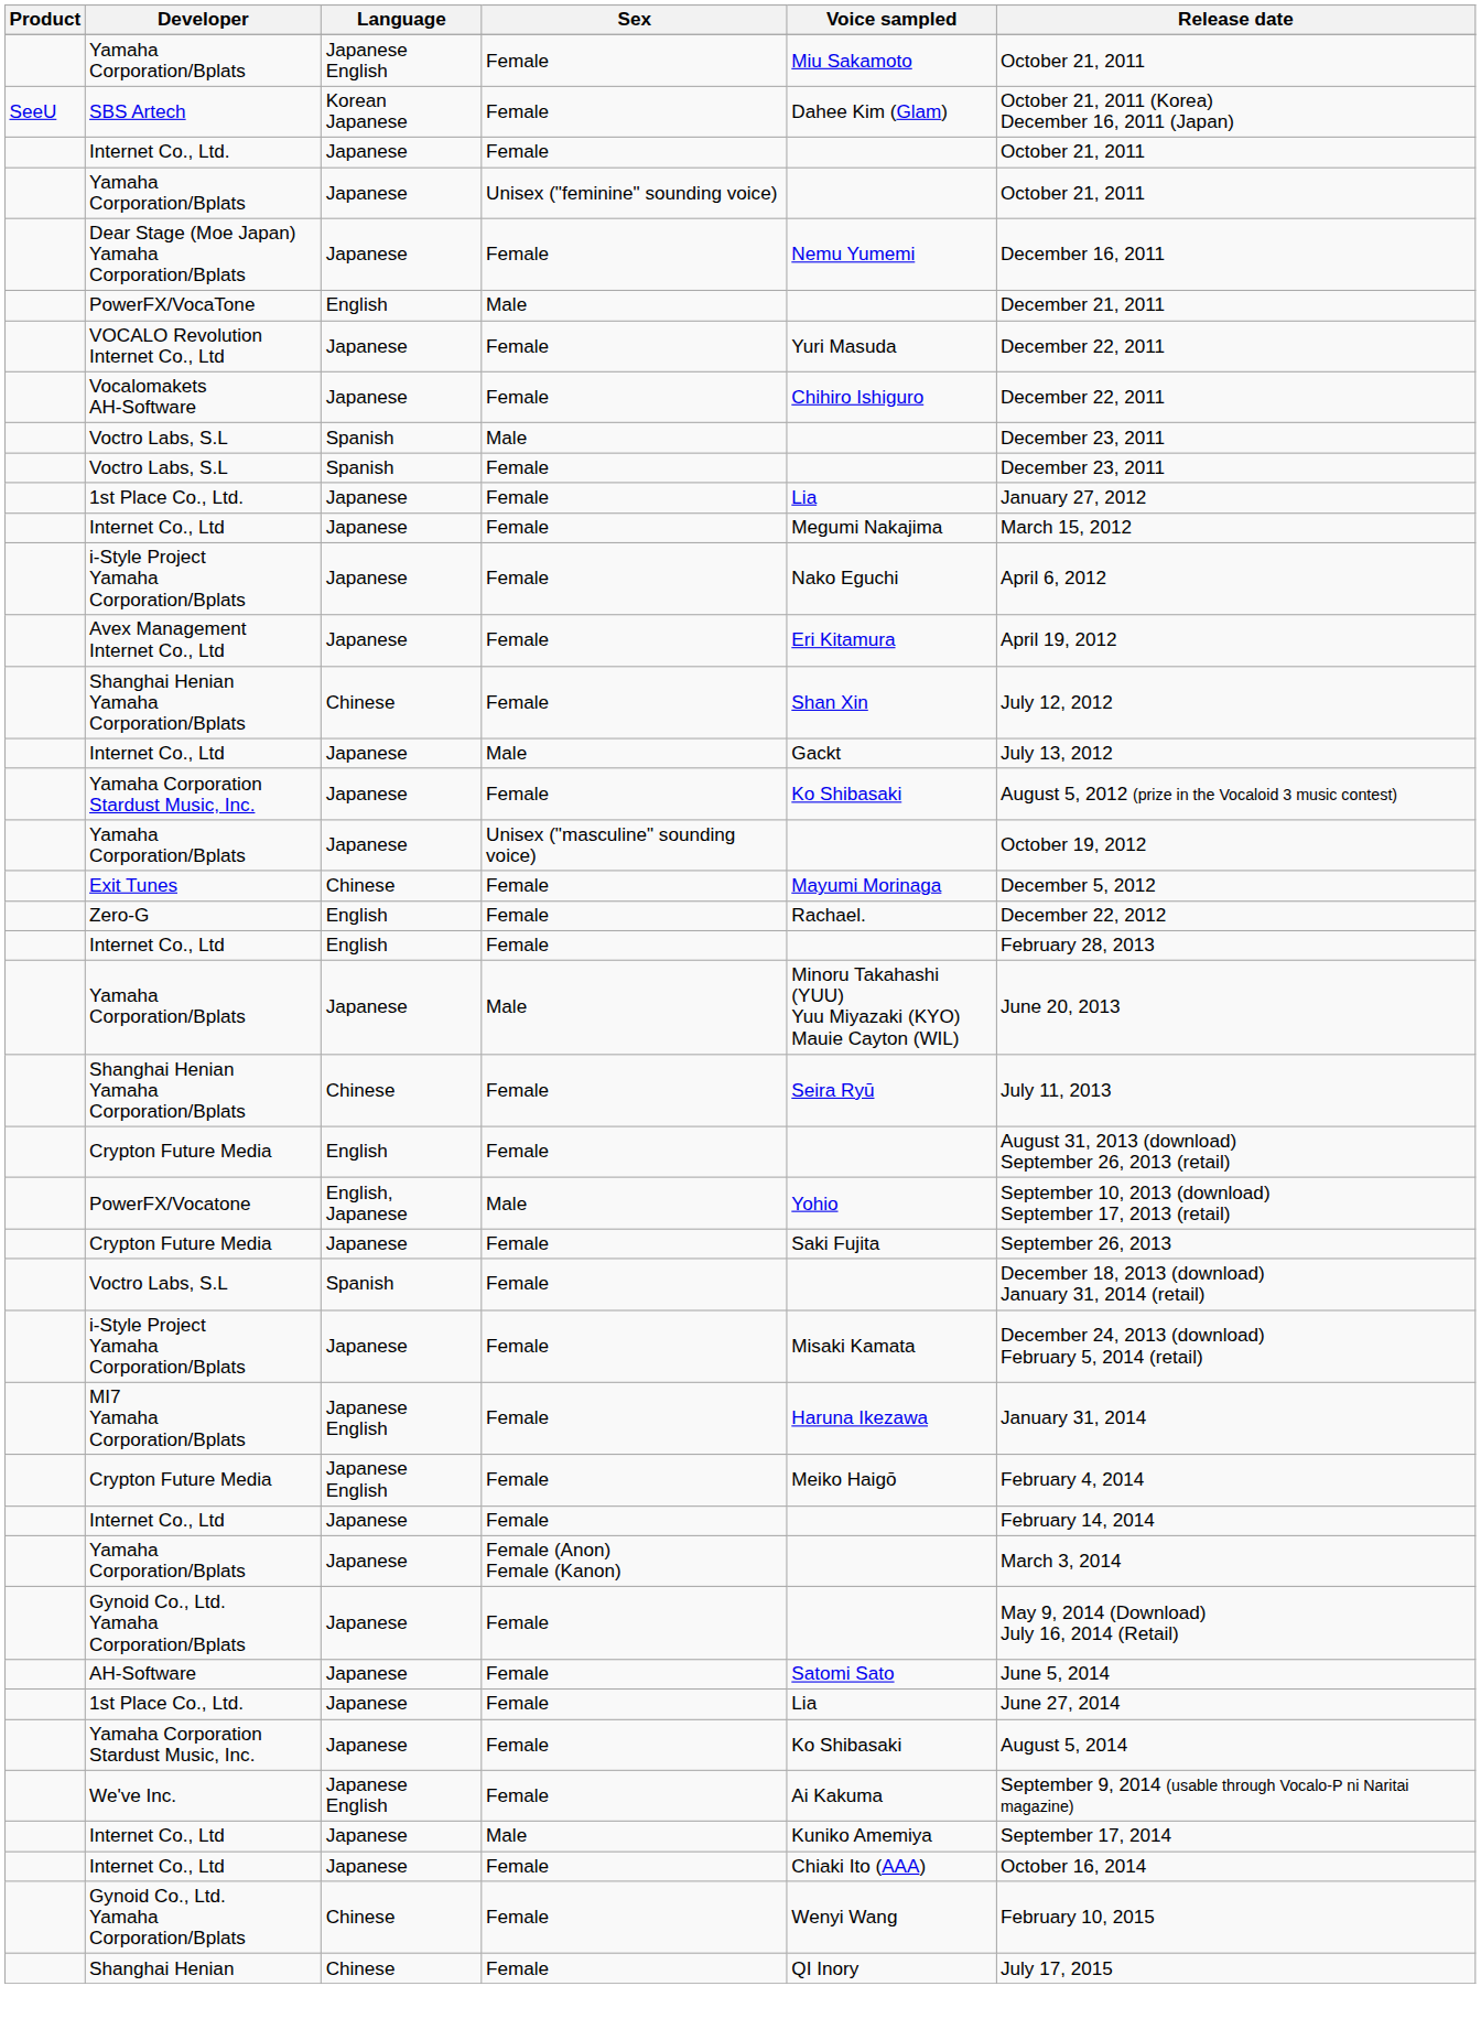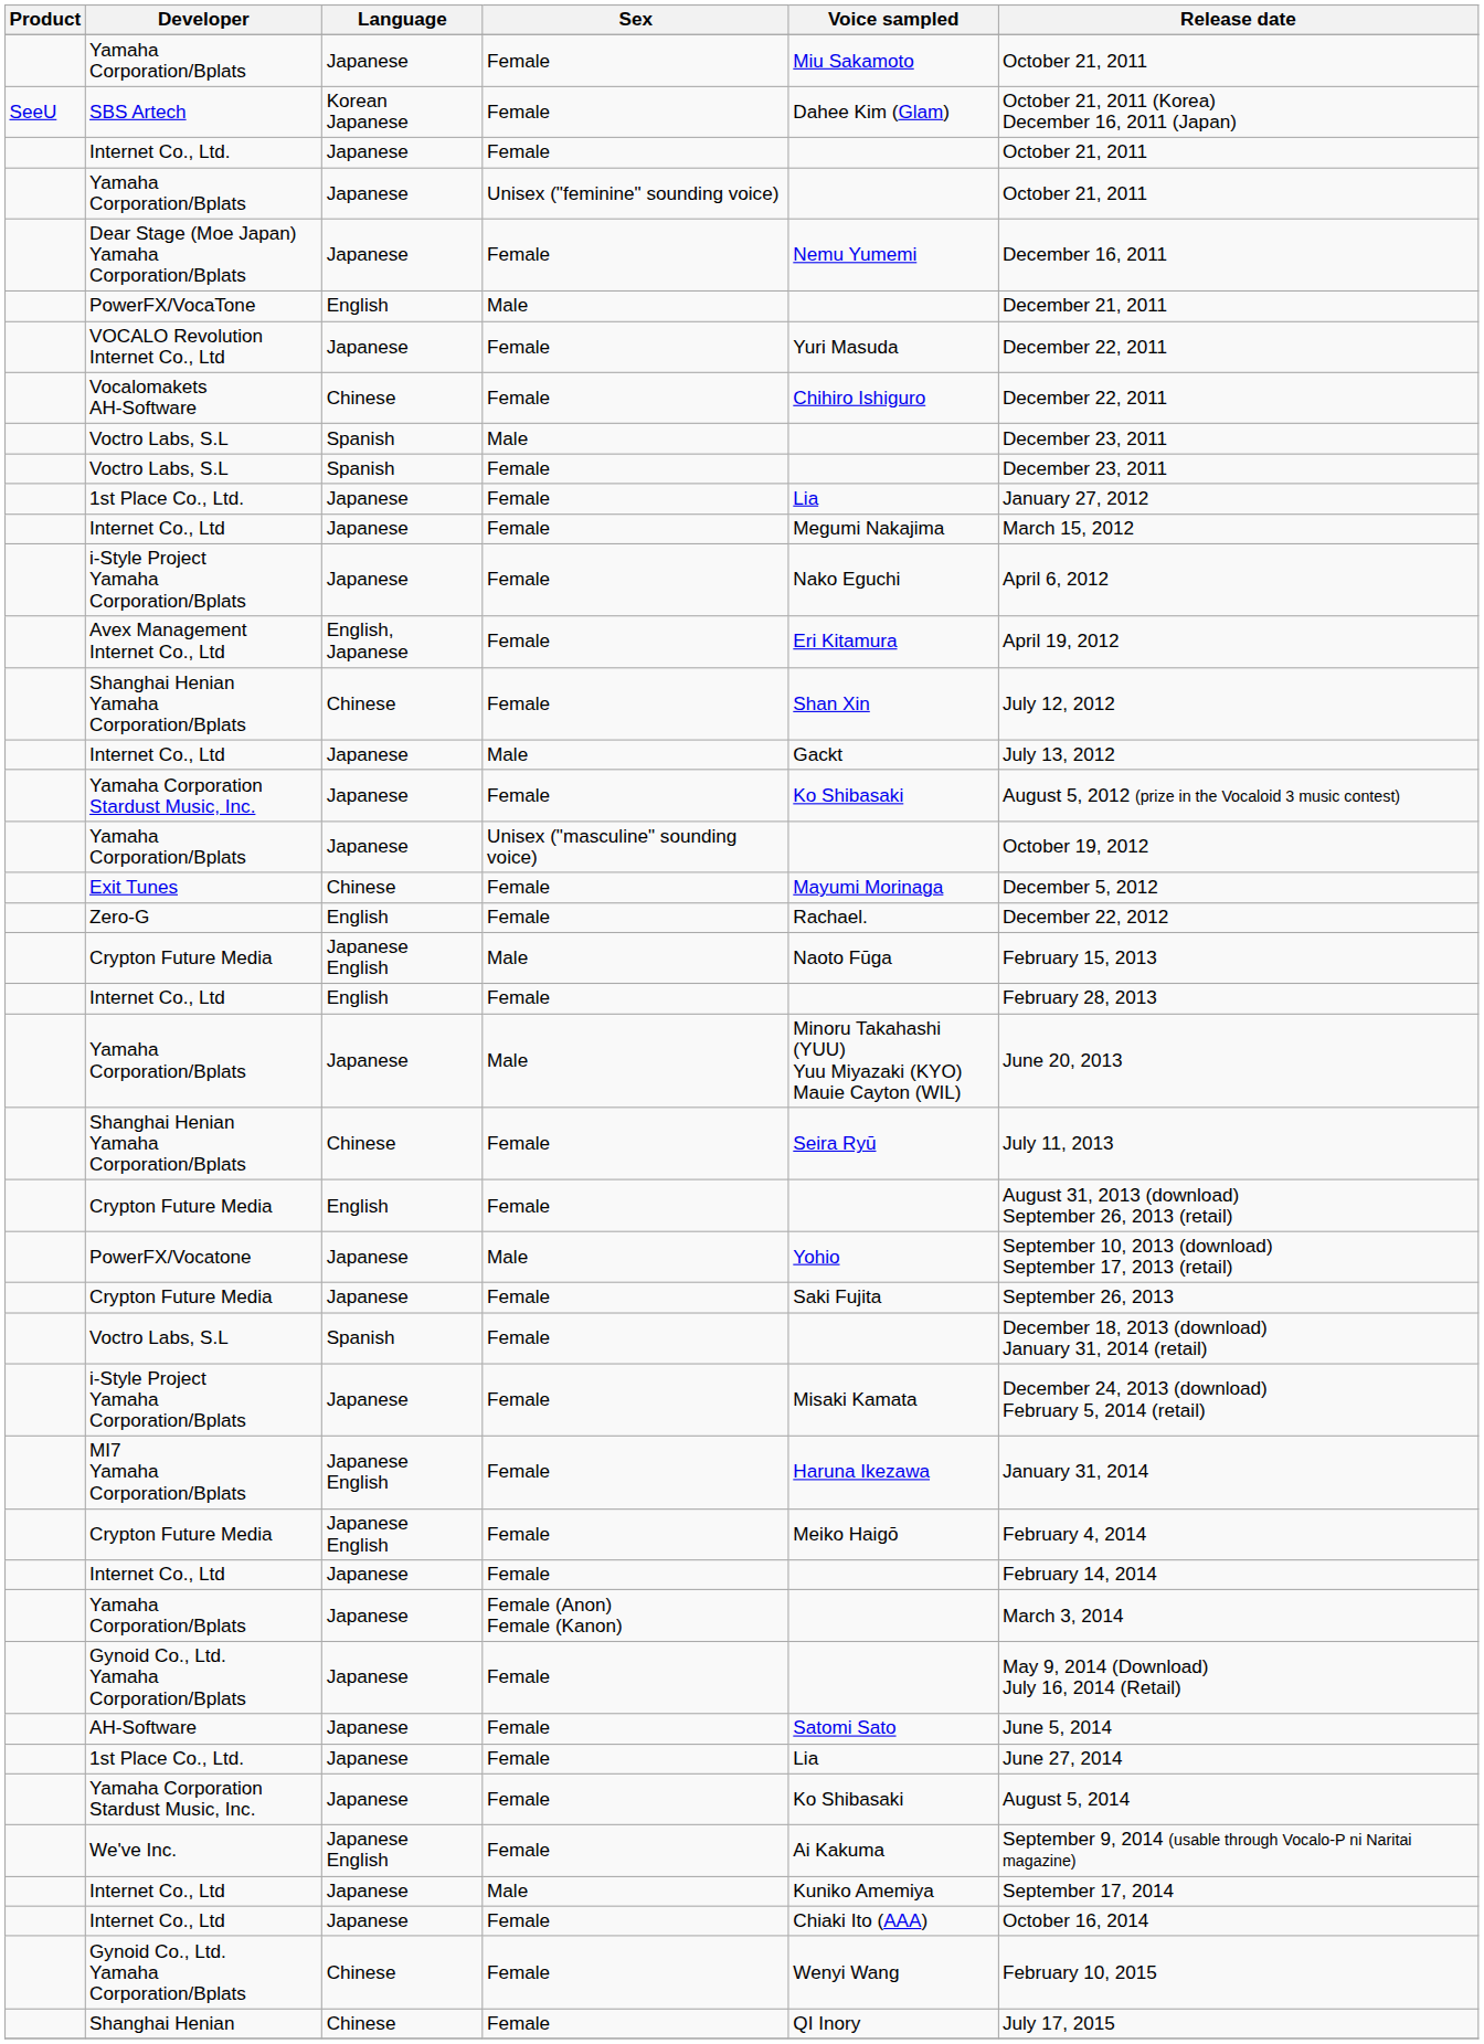 <table class="wikitable sortable">
 <tr>
 <th>Product</th>
 <th>Developer</th>
 <th>Language</th>
 <th>Sex</th>
 <th>Voice sampled</th>
 <th>Release date</th>
 </tr>
 <tr>
 </tr>
 <tr>
 </tr>
 <tr>
 <td></td>
 <td>Yamaha Corporation/Bplats</td>
-<td>Japanese<br>English</td>
+<td>Japanese</td>
 <td>Female</td>
 <td><a href='#'>Miu Sakamoto</a></td>
 <td>October 21, 2011</td>
 </tr>
 <tr>
 <td><a href='#'>SeeU</a></td>
 <td><a href='#'>SBS Artech</a></td>
 <td>Korean<br>Japanese</td>
 <td>Female</td>
 <td>Dahee Kim (<a href='#'>Glam</a>)</td>
 <td>October 21, 2011 (Korea)<br>December 16, 2011 (Japan)</td>
 </tr>
 <tr>
 <td></td>
 <td>Internet Co., Ltd.</td>
 <td>Japanese</td>
 <td>Female</td>
 <td></td>
 <td>October 21, 2011</td>
 </tr>
 <tr>
 <td></td>
 <td>Yamaha Corporation/Bplats</td>
 <td>Japanese</td>
 <td>Unisex ("feminine" sounding voice)</td>
 <td></td>
 <td>October 21, 2011</td>
 </tr>
 <tr>
 <td></td>
 <td>Dear Stage (Moe Japan)<br>Yamaha Corporation/Bplats</td>
 <td>Japanese</td>
 <td>Female</td>
 <td><a href='#'>Nemu Yumemi</a></td>
 <td>December 16, 2011</td>
 </tr>
 <tr>
 <td></td>
 <td>PowerFX/VocaTone</td>
 <td>English</td>
 <td>Male</td>
 <td></td>
 <td>December 21, 2011</td>
 </tr>
 <tr>
 <td></td>
 <td>VOCALO Revolution<br>Internet Co., Ltd</td>
 <td>Japanese</td>
 <td>Female</td>
 <td>Yuri Masuda</td>
 <td>December 22, 2011</td>
 </tr>
 <tr>
 <td></td>
 <td>Vocalomakets<br>AH-Software</td>
-<td>Japanese</td>
+<td>Chinese</td>
 <td>Female</td>
 <td><a href='#'>Chihiro Ishiguro</a></td>
 <td>December 22, 2011</td>
 </tr>
 <tr>
 <td></td>
 <td>Voctro Labs, S.L</td>
 <td>Spanish</td>
 <td>Male</td>
 <td></td>
 <td>December 23, 2011</td>
 </tr>
 <tr>
 <td></td>
 <td>Voctro Labs, S.L</td>
 <td>Spanish</td>
 <td>Female</td>
 <td></td>
 <td>December 23, 2011</td>
 </tr>
 <tr>
 <td></td>
 <td>1st Place Co., Ltd.</td>
 <td>Japanese</td>
 <td>Female</td>
 <td><a href='#'>Lia</a></td>
 <td>January 27, 2012</td>
 </tr>
 <tr>
 <td></td>
 <td>Internet Co., Ltd</td>
 <td>Japanese</td>
 <td>Female</td>
 <td>Megumi Nakajima</td>
 <td>March 15, 2012</td>
 </tr>
 <tr>
 <td></td>
 <td>i-Style Project<br>Yamaha Corporation/Bplats</td>
 <td>Japanese</td>
 <td>Female</td>
 <td>Nako Eguchi</td>
 <td>April 6, 2012</td>
 </tr>
 <tr>
 <td></td>
 <td>Avex Management<br>Internet Co., Ltd</td>
-<td>Japanese</td>
+<td>English, Japanese</td>
 <td>Female</td>
 <td><a href='#'>Eri Kitamura</a></td>
 <td>April 19, 2012</td>
 </tr>
 <tr>
 <td></td>
 <td>Shanghai Henian<br>Yamaha Corporation/Bplats</td>
 <td>Chinese</td>
 <td>Female</td>
 <td><a href='#'>Shan Xin</a></td>
 <td>July 12, 2012</td>
 </tr>
 <tr>
 <td></td>
 <td>Internet Co., Ltd</td>
 <td>Japanese</td>
 <td>Male</td>
 <td>Gackt</td>
 <td>July 13, 2012</td>
 </tr>
 <tr>
 <td></td>
 <td>Yamaha Corporation<br><a href='#'>Stardust Music, Inc.</a></td>
 <td>Japanese</td>
 <td>Female</td>
 <td><a href='#'>Ko Shibasaki</a></td>
 <td>August 5, 2012  <small>(prize in the Vocaloid 3 music contest)</small></td>
 </tr>
 <tr>
 <td></td>
 <td>Yamaha Corporation/Bplats</td>
 <td>Japanese</td>
 <td>Unisex ("masculine" sounding voice)</td>
 <td></td>
 <td>October 19, 2012</td>
 </tr>
 <tr>
 <td></td>
 <td><a href='#'>Exit Tunes</a></td>
 <td>Chinese</td>
 <td>Female</td>
 <td><a href='#'>Mayumi Morinaga</a></td>
 <td>December 5, 2012</td>
 </tr>
 <tr>
 <td></td>
 <td>Zero-G</td>
 <td>English</td>
 <td>Female</td>
 <td>Rachael.</td>
 <td>December 22, 2012</td>
 </tr>
 <tr>
 <td></td>
+<td>Crypton Future Media</td>
+<td>Japanese<br>English</td>
+<td>Male</td>
+<td>Naoto Fūga</td>
+<td>February 15, 2013</td>
+</tr>
+<tr>
+<td></td>
 <td>Internet Co., Ltd</td>
 <td>English</td>
 <td>Female</td>
 <td></td>
 <td>February 28, 2013</td>
 </tr>
 <tr>
 <td></td>
 <td>Yamaha Corporation/Bplats</td>
 <td>Japanese</td>
 <td>Male</td>
 <td>Minoru Takahashi (YUU)<br>Yuu Miyazaki (KYO)<br> Mauie Cayton (WIL)</td>
 <td>June 20, 2013</td>
 </tr>
 <tr>
 <td></td>
 <td>Shanghai Henian<br>Yamaha Corporation/Bplats</td>
 <td>Chinese</td>
 <td>Female</td>
 <td><a href='#'>Seira Ryū</a></td>
 <td>July 11, 2013</td>
 </tr>
 <tr>
 <td></td>
 <td>Crypton Future Media</td>
 <td>English</td>
 <td>Female</td>
 <td></td>
 <td>August 31, 2013 (download)<br>September 26, 2013 (retail)</td>
 </tr>
 <tr>
 <td></td>
 <td>PowerFX/Vocatone</td>
-<td>English, Japanese</td>
+<td>Japanese</td>
 <td>Male</td>
 <td><a href='#'>Yohio</a></td>
 <td>September 10, 2013 (download)<br>September 17, 2013 (retail)</td>
 </tr>
 <tr>
 <td></td>
 <td>Crypton Future Media</td>
 <td>Japanese</td>
 <td>Female</td>
 <td>Saki Fujita</td>
 <td>September 26, 2013</td>
 </tr>
 <tr>
 <td></td>
 <td>Voctro Labs, S.L</td>
 <td>Spanish</td>
 <td>Female</td>
 <td></td>
 <td>December 18, 2013 (download)<br>January 31, 2014 (retail)</td>
 </tr>
 <tr>
 <td></td>
 <td>i-Style Project<br>Yamaha Corporation/Bplats</td>
 <td>Japanese</td>
 <td>Female</td>
 <td>Misaki Kamata</td>
 <td>December 24, 2013 (download)<br>February 5, 2014 (retail)</td>
 </tr>
 <tr>
 <td></td>
 <td>MI7<br>Yamaha Corporation/Bplats</td>
 <td>Japanese<br>English</td>
 <td>Female</td>
 <td><a href='#'>Haruna Ikezawa</a></td>
 <td>January 31, 2014</td>
 </tr>
 <tr>
 <td></td>
 <td>Crypton Future Media</td>
 <td>Japanese<br>English</td>
 <td>Female</td>
 <td>Meiko Haigō</td>
 <td>February 4, 2014</td>
 </tr>
 <tr>
 <td></td>
 <td>Internet Co., Ltd</td>
 <td>Japanese</td>
 <td>Female</td>
 <td></td>
 <td>February 14, 2014</td>
 </tr>
 <tr>
 <td></td>
 <td>Yamaha Corporation/Bplats</td>
 <td>Japanese</td>
 <td>Female (Anon)<br> Female (Kanon)</td>
 <td></td>
 <td>March 3, 2014</td>
 </tr>
 <tr>
 <td></td>
 <td>Gynoid Co., Ltd.<br>Yamaha Corporation/Bplats</td>
 <td>Japanese</td>
 <td>Female</td>
 <td></td>
 <td>May 9, 2014 (Download)<br>July 16, 2014 (Retail)</td>
 </tr>
 <tr>
 <td></td>
 <td>AH-Software</td>
 <td>Japanese</td>
 <td>Female</td>
 <td><a href='#'>Satomi Sato</a></td>
 <td>June 5, 2014</td>
 </tr>
 <tr>
 <td></td>
 <td>1st Place Co., Ltd.</td>
 <td>Japanese</td>
 <td>Female</td>
 <td>Lia</td>
 <td>June 27, 2014</td>
 </tr>
 <tr>
 <td></td>
 <td>Yamaha Corporation<br>Stardust Music, Inc.</td>
 <td>Japanese</td>
 <td>Female</td>
 <td>Ko Shibasaki</td>
 <td>August 5, 2014</td>
 </tr>
 <tr>
 <td></td>
 <td>We've Inc.</td>
 <td>Japanese<br>English</td>
 <td>Female</td>
 <td>Ai Kakuma</td>
 <td>September 9, 2014 <small>(usable through Vocalo-P ni Naritai magazine)</small></td>
 </tr>
 <tr>
 <td></td>
 <td>Internet Co., Ltd</td>
 <td>Japanese</td>
 <td>Male</td>
 <td>Kuniko Amemiya</td>
 <td>September 17, 2014</td>
 </tr>
 <tr>
 <td></td>
 <td>Internet Co., Ltd</td>
 <td>Japanese</td>
 <td>Female</td>
 <td>Chiaki Ito (<a href='#'>AAA</a>)</td>
 <td>October 16, 2014</td>
 </tr>
 <tr>
 <td></td>
 <td>Gynoid Co., Ltd.<br>Yamaha Corporation/Bplats</td>
 <td>Chinese</td>
 <td>Female</td>
 <td>Wenyi Wang</td>
 <td>February 10, 2015</td>
 </tr>
 <tr>
 <td></td>
 <td>Shanghai Henian</td>
 <td>Chinese</td>
 <td>Female</td>
 <td>QI Inory</td>
 <td>July 17, 2015</td>
 </tr>
 <tr>
 </tr>
 </table>
